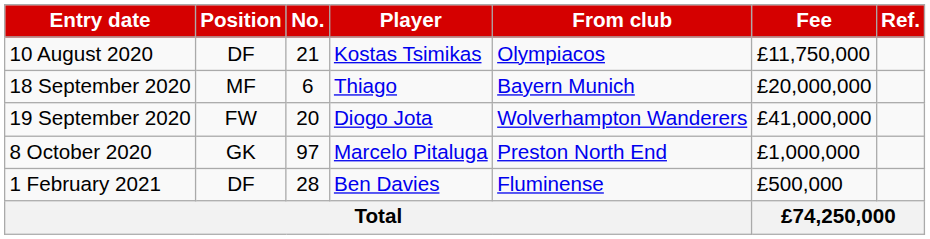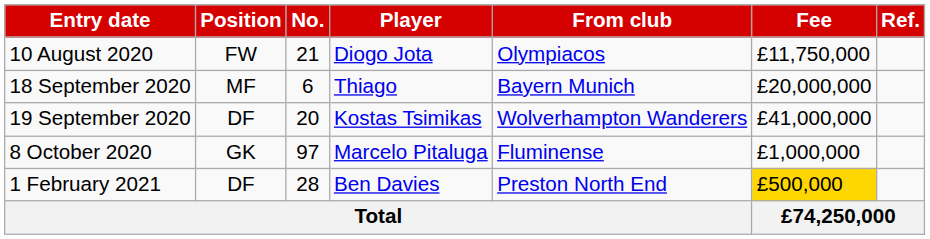 <table class="wikitable sortable">
 <tr>
 <th style="background:#d50000; color:white;">Entry date</th>
 <th style="background:#d50000; color:white;">Position</th>
 <th style="background:#d50000; color:white;">No.</th>
 <th style="background:#d50000; color:white;">Player</th>
 <th style="background:#d50000; color:white;">From club</th>
 <th style="background:#d50000; color:white;">Fee</th>
 <th style="background:#d50000; color:white;">Ref.</th>
 </tr>
 <tr>
 <td>10 August 2020</td>
-<td style="text-align:center;">DF</td>
+<td style="text-align:center;">FW</td>
 <td style="text-align:center;">21</td>
-<td style="text-align:left;"> <a href='#'>Kostas Tsimikas</a></td>
+<td style="text-align:left;"> <a href='#'>Diogo Jota</a></td>
 <td style="text-align:left;"> <a href='#'>Olympiacos</a></td>
 <td>£11,750,000</td>
 <td></td>
 </tr>
 <tr>
 <td>18 September 2020</td>
 <td style="text-align:center;">MF</td>
 <td style="text-align:center;">6</td>
 <td style="text-align:left;"> <a href='#'>Thiago</a></td>
 <td style="text-align:left;"> <a href='#'>Bayern Munich</a></td>
 <td>£20,000,000</td>
 <td></td>
 </tr>
 <tr>
 <td>19 September 2020</td>
-<td style="text-align:center;">FW</td>
+<td style="text-align:center;">DF</td>
 <td style="text-align:center;">20</td>
-<td style="text-align:left;"> <a href='#'>Diogo Jota</a></td>
+<td style="text-align:left;"> <a href='#'>Kostas Tsimikas</a></td>
 <td style="text-align:left;"> <a href='#'>Wolverhampton Wanderers</a></td>
 <td>£41,000,000</td>
 <td></td>
 </tr>
 <tr>
 <td>8 October 2020</td>
 <td style="text-align:center;">GK</td>
 <td style="text-align:center;">97</td>
 <td style="text-align:left;"> <a href='#'>Marcelo Pitaluga</a></td>
-<td style="text-align:left;"> <a href='#'>Preston North End</a></td>
+<td style="text-align:left;"> <a href='#'>Fluminense</a></td>
 <td>£1,000,000</td>
 <td></td>
 </tr>
 <tr>
 <td>1 February 2021</td>
 <td style="text-align:center;">DF</td>
 <td style="text-align:center;">28</td>
 <td style="text-align:left;"> <a href='#'>Ben Davies</a></td>
-<td style="text-align:left;"> <a href='#'>Fluminense</a></td>
-<td>£500,000</td>
+<td style="text-align:left;"> <a href='#'>Preston North End</a></td>
+<td style="background: gold;">£500,000</td>
 <td></td>
 </tr>
 <tr>
 <th colspan="5">Total</th>
 <th colspan="2">£74,250,000</th>
 </tr>
 </table>
